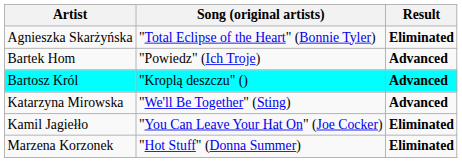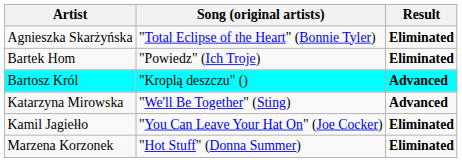 <table class=wikitable>
 <tr>
 <th>Artist</th>
 <th>Song (original artists)</th>
 <th>Result</th>
 </tr>
 <tr>
 <td>Agnieszka Skarżyńska</td>
 <td>"<a href='#'>Total Eclipse of the Heart</a>" (<a href='#'>Bonnie Tyler</a>)</td>
 <td><strong>Eliminated</strong></td>
 </tr>
 <tr>
 <td>Bartek Hom</td>
 <td>"Powiedz" (<a href='#'>Ich Troje</a>)</td>
-<td><strong>Advanced</strong></td>
+<td><strong>Eliminated</strong></td>
 </tr>
 <tr style="background:cyan;">
 <td>Bartosz Król</td>
 <td>"Kroplą deszczu" ()</td>
 <td><strong>Advanced</strong></td>
 </tr>
 <tr>
 <td>Katarzyna Mirowska</td>
 <td>"<a href='#'>We'll Be Together</a>" (<a href='#'>Sting</a>)</td>
 <td><strong>Advanced</strong></td>
 </tr>
 <tr>
 <td>Kamil Jagiełło</td>
 <td>"<a href='#'>You Can Leave Your Hat On</a>" (<a href='#'>Joe Cocker</a>)</td>
 <td><strong>Eliminated</strong></td>
 </tr>
 <tr>
 <td>Marzena Korzonek</td>
 <td>"<a href='#'>Hot Stuff</a>" (<a href='#'>Donna Summer</a>)</td>
 <td><strong>Eliminated</strong></td>
 </tr>
 </table>
